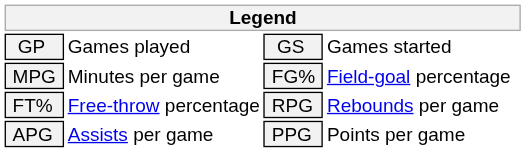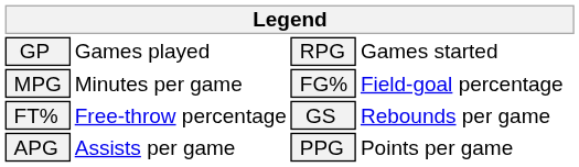 <table class="toccolours" style="font-size: 90%; white-space: nowrap;">
 <tr>
 <th colspan="6" style="background-color: #F2F2F2; border: 1px solid #AAAAAA;">Legend</th>
 </tr>
 <tr>
 <td style="background-color: #F2F2F2; border: 1px solid black;">  GP</td>
 <td>Games played</td>
-<td style="background-color: #F2F2F2; border: 1px solid black;">  GS</td>
+<td style="background-color: #F2F2F2; border: 1px solid black;"> RPG </td>
 <td>Games started</td>
 </tr>
 <tr>
 <td style="background-color: #F2F2F2; border: 1px solid black"> MPG </td>
 <td>Minutes per game</td>
 <td style="background-color: #F2F2F2; border: 1px solid black;"> FG% </td>
 <td style="padding-right: 8px"><a href='#'>Field-goal</a> percentage</td>
 </tr>
 <tr>
 <td style="background-color: #F2F2F2; border: 1px solid black"> FT% </td>
 <td><a href='#'>Free-throw</a> percentage</td>
-<td style="background-color: #F2F2F2; border: 1px solid black;"> RPG </td>
+<td style="background-color: #F2F2F2; border: 1px solid black;">  GS</td>
 <td><a href='#'>Rebounds</a> per game</td>
 </tr>
 <tr>
 <td style="background-color: #F2F2F2; border: 1px solid black"> APG </td>
 <td><a href='#'>Assists</a> per game</td>
 <td style="background-color: #F2F2F2; border: 1px solid black"> PPG </td>
 <td>Points per game</td>
 </tr>
 </table>
